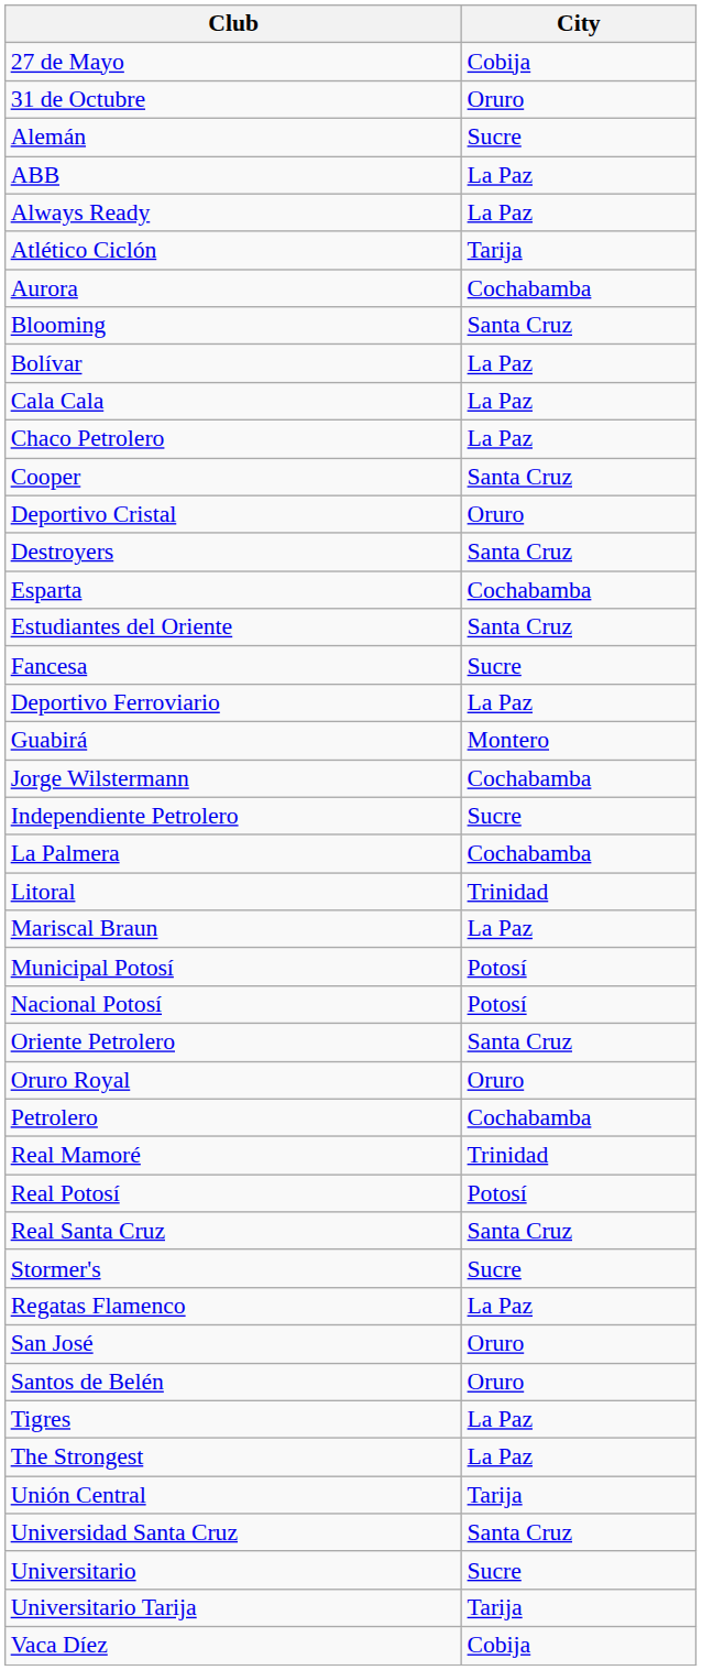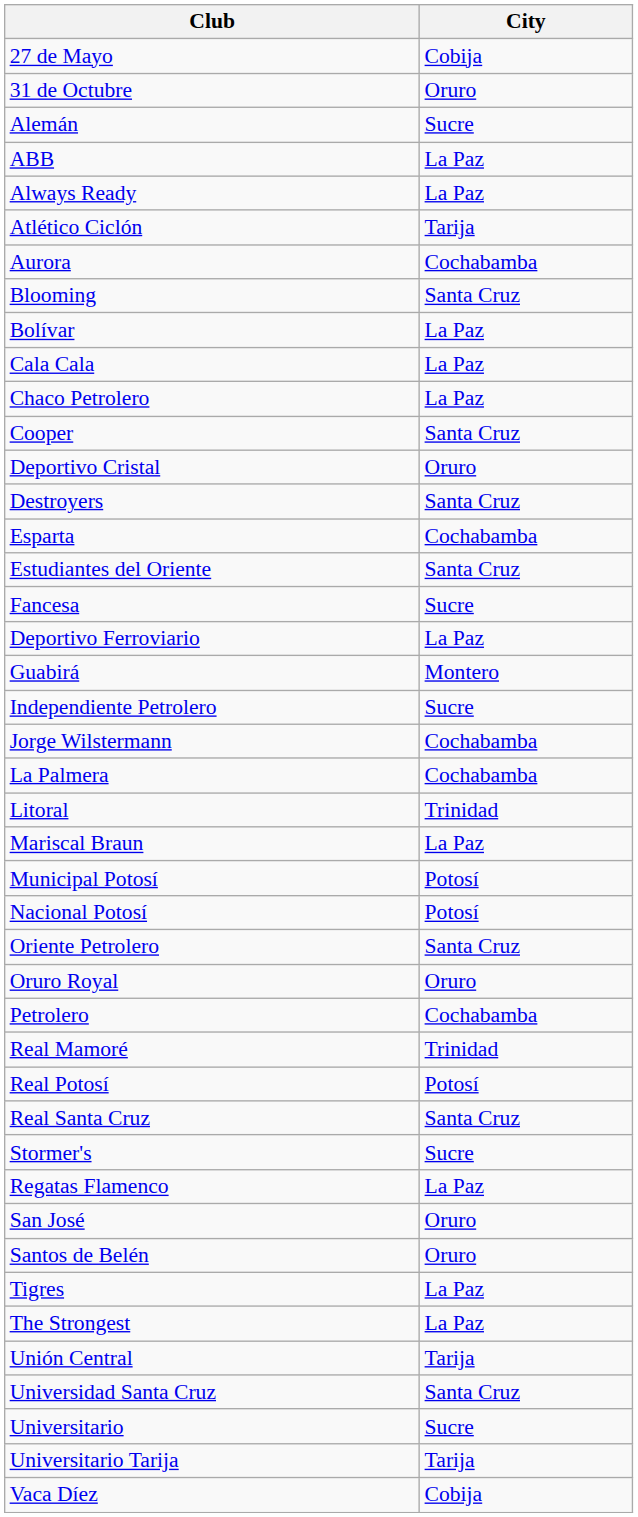 <table class="wikitable">
 <tr>
 <th width="300px">Club</th>
 <th width="150px">City</th>
 </tr>
 <tr>
 <td><a href='#'>27 de Mayo</a></td>
 <td><a href='#'>Cobija</a></td>
 </tr>
 <tr>
 <td><a href='#'>31 de Octubre</a></td>
 <td><a href='#'>Oruro</a></td>
 </tr>
 <tr>
 <td><a href='#'>Alemán</a></td>
 <td><a href='#'>Sucre</a></td>
 </tr>
 <tr>
 <td><a href='#'>ABB</a></td>
 <td><a href='#'>La Paz</a></td>
 </tr>
 <tr>
 <td><a href='#'>Always Ready</a></td>
 <td><a href='#'>La Paz</a></td>
 </tr>
 <tr>
 <td><a href='#'>Atlético Ciclón</a></td>
 <td><a href='#'>Tarija</a></td>
 </tr>
 <tr>
 <td><a href='#'>Aurora</a></td>
 <td><a href='#'>Cochabamba</a></td>
 </tr>
 <tr>
 <td><a href='#'>Blooming</a></td>
 <td><a href='#'>Santa Cruz</a></td>
 </tr>
 <tr>
 <td><a href='#'>Bolívar</a></td>
 <td><a href='#'>La Paz</a></td>
 </tr>
 <tr>
 <td><a href='#'>Cala Cala</a></td>
 <td><a href='#'>La Paz</a></td>
 </tr>
 <tr>
 <td><a href='#'>Chaco Petrolero</a></td>
 <td><a href='#'>La Paz</a></td>
 </tr>
 <tr>
 <td><a href='#'>Cooper</a></td>
 <td><a href='#'>Santa Cruz</a></td>
 </tr>
 <tr>
 <td><a href='#'>Deportivo Cristal</a></td>
 <td><a href='#'>Oruro</a></td>
 </tr>
 <tr>
 <td><a href='#'>Destroyers</a></td>
 <td><a href='#'>Santa Cruz</a></td>
 </tr>
 <tr>
 <td><a href='#'>Esparta</a></td>
 <td><a href='#'>Cochabamba</a></td>
 </tr>
 <tr>
 <td><a href='#'>Estudiantes del Oriente</a></td>
 <td><a href='#'>Santa Cruz</a></td>
 </tr>
 <tr>
 <td><a href='#'>Fancesa</a></td>
 <td><a href='#'>Sucre</a></td>
 </tr>
 <tr>
 <td><a href='#'>Deportivo Ferroviario</a></td>
 <td><a href='#'>La Paz</a></td>
 </tr>
 <tr>
 <td><a href='#'>Guabirá</a></td>
 <td><a href='#'>Montero</a></td>
 </tr>
 <tr>
+<td><a href='#'>Independiente Petrolero</a></td>
+<td><a href='#'>Sucre</a></td>
+</tr>
+<tr>
 <td><a href='#'>Jorge Wilstermann</a></td>
 <td><a href='#'>Cochabamba</a></td>
-</tr>
-<tr>
-<td><a href='#'>Independiente Petrolero</a></td>
-<td><a href='#'>Sucre</a></td>
 </tr>
 <tr>
 <td><a href='#'>La Palmera</a></td>
 <td><a href='#'>Cochabamba</a></td>
 </tr>
 <tr>
 <td><a href='#'>Litoral</a></td>
 <td><a href='#'>Trinidad</a></td>
 </tr>
 <tr>
 <td><a href='#'>Mariscal Braun</a></td>
 <td><a href='#'>La Paz</a></td>
 </tr>
 <tr>
 <td><a href='#'>Municipal Potosí</a></td>
 <td><a href='#'>Potosí</a></td>
 </tr>
 <tr>
 <td><a href='#'>Nacional Potosí</a></td>
 <td><a href='#'>Potosí</a></td>
 </tr>
 <tr>
 <td><a href='#'>Oriente Petrolero</a></td>
 <td><a href='#'>Santa Cruz</a></td>
 </tr>
 <tr>
 <td><a href='#'>Oruro Royal</a></td>
 <td><a href='#'>Oruro</a></td>
 </tr>
 <tr>
 <td><a href='#'>Petrolero</a></td>
 <td><a href='#'>Cochabamba</a></td>
 </tr>
 <tr>
 <td><a href='#'>Real Mamoré</a></td>
 <td><a href='#'>Trinidad</a></td>
 </tr>
 <tr>
 <td><a href='#'>Real Potosí</a></td>
 <td><a href='#'>Potosí</a></td>
 </tr>
 <tr>
 <td><a href='#'>Real Santa Cruz</a></td>
 <td><a href='#'>Santa Cruz</a></td>
 </tr>
 <tr>
 <td><a href='#'>Stormer's</a></td>
 <td><a href='#'>Sucre</a></td>
 </tr>
 <tr>
 <td><a href='#'>Regatas Flamenco</a></td>
 <td><a href='#'>La Paz</a></td>
 </tr>
 <tr>
 <td><a href='#'>San José</a></td>
 <td><a href='#'>Oruro</a></td>
 </tr>
 <tr>
 <td><a href='#'>Santos de Belén</a></td>
 <td><a href='#'>Oruro</a></td>
 </tr>
 <tr>
 <td><a href='#'>Tigres</a></td>
 <td><a href='#'>La Paz</a></td>
 </tr>
 <tr>
 <td><a href='#'>The Strongest</a></td>
 <td><a href='#'>La Paz</a></td>
 </tr>
 <tr>
 <td><a href='#'>Unión Central</a></td>
 <td><a href='#'>Tarija</a></td>
 </tr>
 <tr>
 <td><a href='#'>Universidad Santa Cruz</a></td>
 <td><a href='#'>Santa Cruz</a></td>
 </tr>
 <tr>
 <td><a href='#'>Universitario</a></td>
 <td><a href='#'>Sucre</a></td>
 </tr>
 <tr>
 <td><a href='#'>Universitario Tarija</a></td>
 <td><a href='#'>Tarija</a></td>
 </tr>
 <tr>
 <td><a href='#'>Vaca Díez</a></td>
 <td><a href='#'>Cobija</a></td>
 </tr>
 </table>
